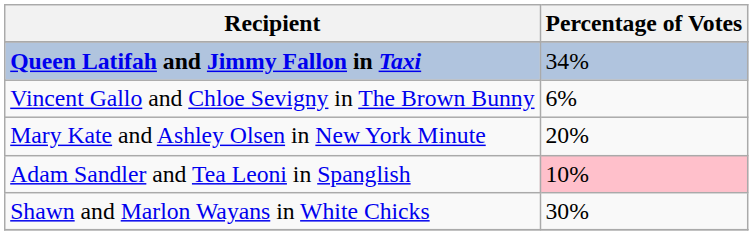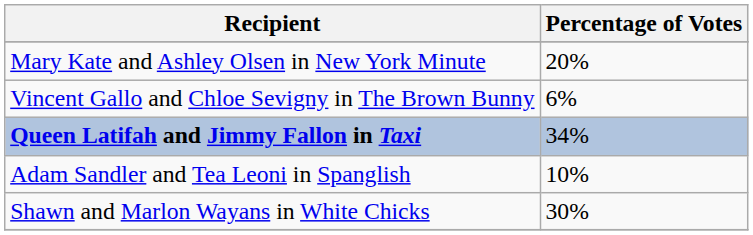 <table class="wikitable sortable plainrowheaders" align="centre">
 <tr>
 <th>Recipient</th>
 <th>Percentage of Votes</th>
 </tr>
 <tr>
 </tr>
+<tr>
+<td><a href='#'>Mary Kate</a> and <a href='#'>Ashley Olsen</a> in </em><a href='#'>New York Minute</a><em></td>
+<td>20%</td>
+</tr>
+<tr>
+<td><a href='#'>Vincent Gallo</a> and <a href='#'>Chloe Sevigny</a> in </em><a href='#'>The Brown Bunny</a><em></td>
+<td>6%</td>
+</tr>
 <tr style="background:#B0C4DE;">
 <td><strong><a href='#'>Queen Latifah</a> and <a href='#'>Jimmy Fallon</a> in <em><a href='#'>Taxi</a><strong><em></td>
 <td></strong>34%<strong></td>
 </tr>
 <tr>
-<td><a href='#'>Vincent Gallo</a> and <a href='#'>Chloe Sevigny</a> in </em><a href='#'>The Brown Bunny</a><em></td>
-<td>6%</td>
-</tr>
-<tr>
-<td><a href='#'>Mary Kate</a> and <a href='#'>Ashley Olsen</a> in </em><a href='#'>New York Minute</a><em></td>
-<td>20%</td>
-</tr>
-<tr>
 <td><a href='#'>Adam Sandler</a> and <a href='#'>Tea Leoni</a> in </em><a href='#'>Spanglish</a><em></td>
-<td style="background: pink;">10%</td>
+<td>10%</td>
 </tr>
 <tr>
 <td><a href='#'>Shawn</a> and <a href='#'>Marlon Wayans</a> in </em><a href='#'>White Chicks</a><em></td>
 <td>30%</td>
 </tr>
 <tr>
 </tr>
 </table>
